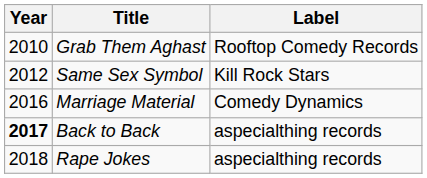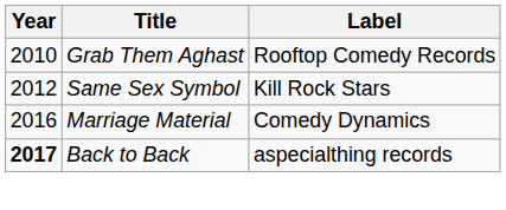 <table class="wikitable">
 <tr>
 <th>Year</th>
 <th>Title</th>
 <th>Label</th>
 </tr>
 <tr>
 <td>2010</td>
 <td><em>Grab Them Aghast</em></td>
 <td>Rooftop Comedy Records</td>
 </tr>
 <tr>
 <td>2012</td>
 <td><em>Same Sex Symbol</em></td>
 <td>Kill Rock Stars</td>
 </tr>
 <tr>
 <td>2016</td>
 <td><em>Marriage Material</em></td>
 <td>Comedy Dynamics</td>
 </tr>
 <tr>
 <td><strong>2017</strong></td>
 <td><em>Back to Back</em></td>
 <td>aspecialthing records</td>
 </tr>
-<tr>
-<td>2018</td>
-<td><em>Rape Jokes</em></td>
-<td>aspecialthing records</td>
-</tr>
 </table>
